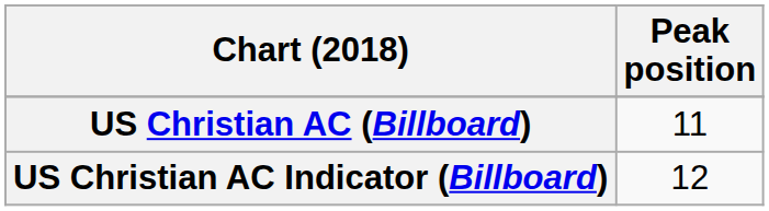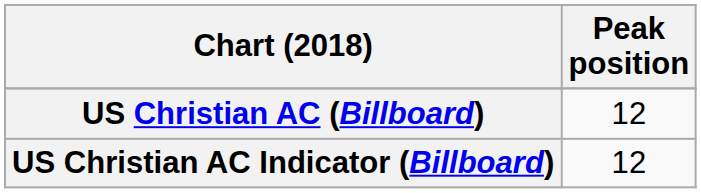 <table class="wikitable sortable plainrowheaders" style="text-align:center">
 <tr>
 <th scope="col">Chart (2018)</th>
 <th scope="col">Peak<br> position</th>
 </tr>
 <tr>
 </tr>
 <tr>
 </tr>
 <tr>
 <th scope="row">US <a href='#'>Christian AC</a> (<em><a href='#'>Billboard</a></em>)</th>
-<td>11</td>
+<td>12</td>
 </tr>
 <tr>
 <th scope="row">US Christian AC Indicator (<em><a href='#'>Billboard</a></em>)</th>
 <td align="center">12</td>
 </tr>
 </table>
